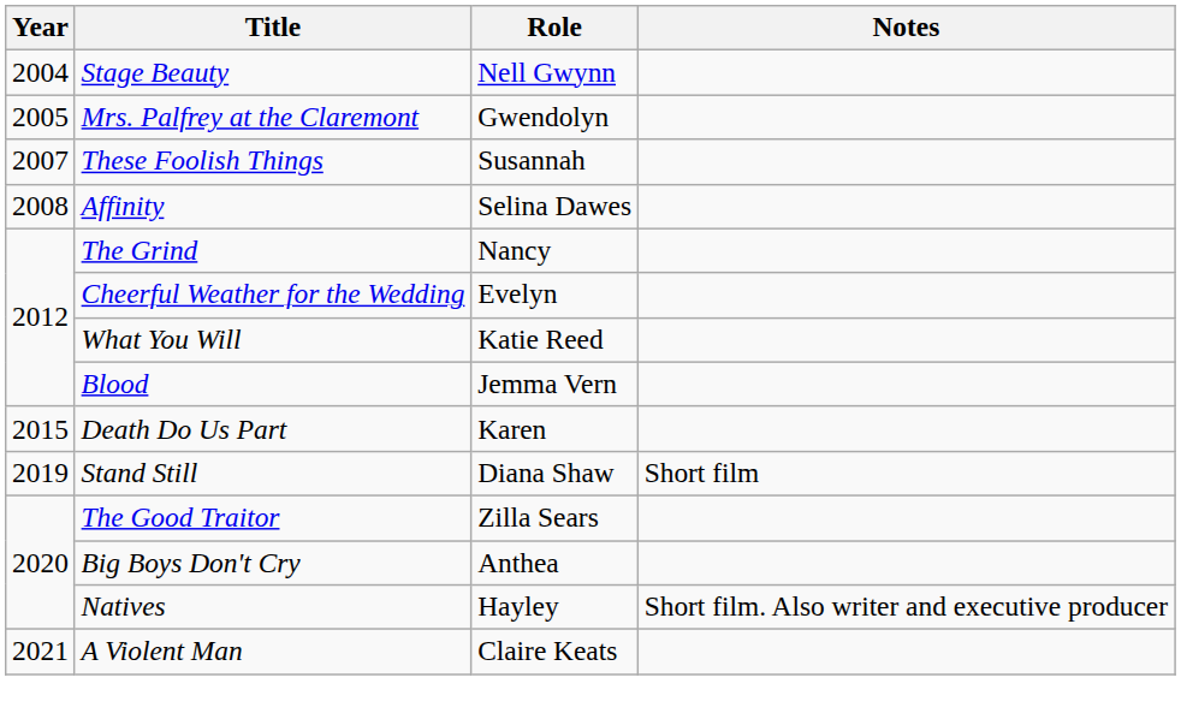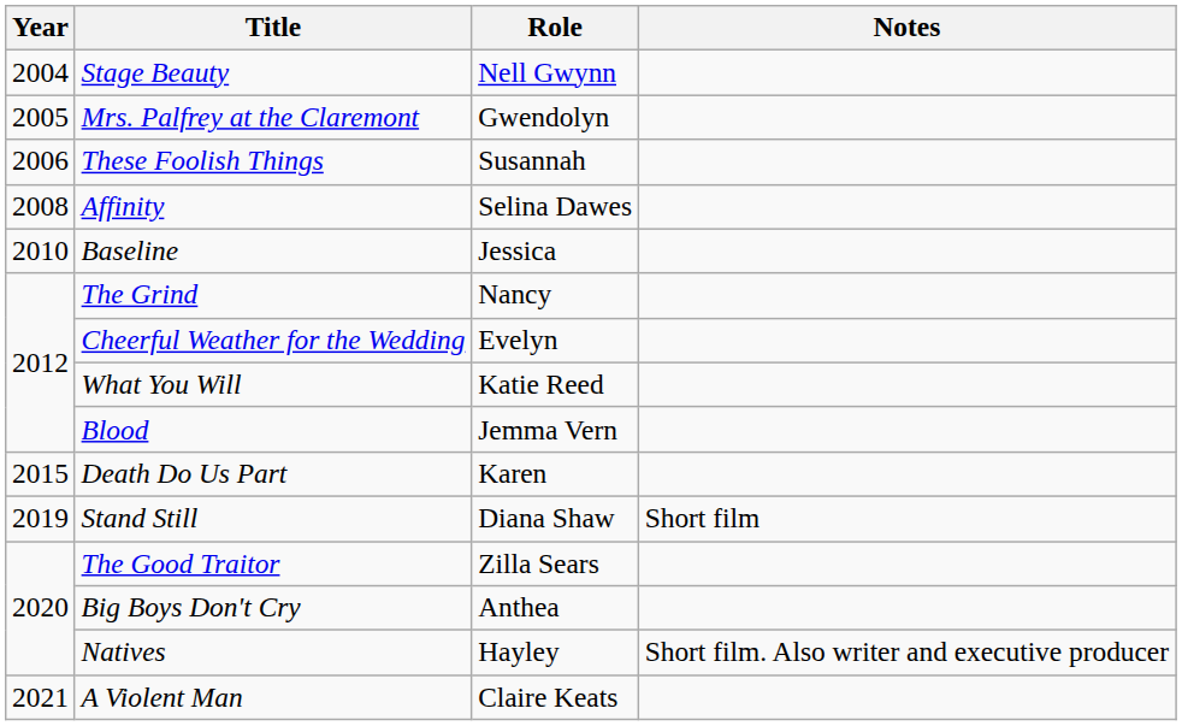 <table class="wikitable">
 <tr>
 <th>Year</th>
 <th>Title</th>
 <th>Role</th>
 <th>Notes</th>
 </tr>
 <tr>
 <td>2004</td>
 <td><em><a href='#'>Stage Beauty</a></em></td>
 <td><a href='#'>Nell Gwynn</a></td>
 <td></td>
 </tr>
 <tr>
 <td>2005</td>
 <td><em><a href='#'>Mrs. Palfrey at the Claremont</a></em></td>
 <td>Gwendolyn</td>
 <td></td>
 </tr>
 <tr>
-<td>2007</td>
+<td>2006</td>
 <td><em><a href='#'>These Foolish Things</a></em></td>
 <td>Susannah</td>
 <td></td>
 </tr>
 <tr>
 <td>2008</td>
 <td><em><a href='#'>Affinity</a></em></td>
 <td>Selina Dawes</td>
+<td></td>
+</tr>
+<tr>
+<td>2010</td>
+<td><em>Baseline</em></td>
+<td>Jessica</td>
 <td></td>
 </tr>
 <tr>
 <td rowspan="4">2012</td>
 <td><em><a href='#'>The Grind</a></em></td>
 <td>Nancy</td>
 <td></td>
 </tr>
 <tr>
 <td><em><a href='#'>Cheerful Weather for the Wedding</a></em></td>
 <td>Evelyn</td>
 <td></td>
 </tr>
 <tr>
 <td><em>What You Will</em></td>
 <td>Katie Reed</td>
 <td></td>
 </tr>
 <tr>
 <td><em><a href='#'>Blood</a></em></td>
 <td>Jemma Vern</td>
 <td></td>
 </tr>
 <tr>
 <td>2015</td>
 <td><em>Death Do Us Part</em></td>
 <td>Karen</td>
 <td></td>
 </tr>
 <tr>
 <td>2019</td>
 <td><em>Stand Still</em></td>
 <td>Diana Shaw</td>
 <td>Short film</td>
 </tr>
 <tr>
 <td rowspan="3">2020</td>
 <td><em><a href='#'>The Good Traitor</a></em></td>
 <td>Zilla Sears</td>
 <td></td>
 </tr>
 <tr>
 <td><em>Big Boys Don't Cry</em></td>
 <td>Anthea</td>
 <td></td>
 </tr>
 <tr>
 <td><em>Natives</em></td>
 <td>Hayley</td>
 <td>Short film. Also writer and executive producer</td>
 </tr>
 <tr>
 <td>2021</td>
 <td><em>A Violent Man</em></td>
 <td>Claire Keats</td>
 <td></td>
 </tr>
 </table>
